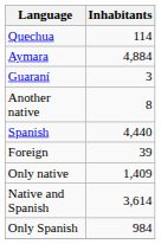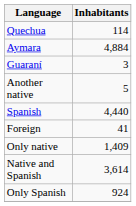 <table class="wikitable" border="1" style="width:30%;" border="1">
 <tr bgcolor=silver>
 <th><strong>Language</strong></th>
 <th><strong>Inhabitants</strong></th>
 </tr>
 <tr>
 <td><a href='#'>Quechua</a></td>
 <td align="right">114</td>
 </tr>
 <tr>
 <td><a href='#'>Aymara</a></td>
 <td align="right">4,884</td>
 </tr>
 <tr>
 <td><a href='#'>Guaraní</a></td>
 <td align="right">3</td>
 </tr>
 <tr>
 <td>Another native</td>
-<td align="right">8</td>
+<td align="right">5</td>
 </tr>
 <tr>
 <td><a href='#'>Spanish</a></td>
 <td align="right">4,440</td>
 </tr>
 <tr>
 <td>Foreign</td>
-<td align="right">39</td>
+<td align="right">41</td>
 </tr>
 <tr>
 <td>Only native</td>
 <td align="right">1,409</td>
 </tr>
 <tr>
 <td>Native and Spanish</td>
 <td align="right">3,614</td>
 </tr>
 <tr>
 <td>Only Spanish</td>
-<td align="right">984</td>
+<td align="right">924</td>
 </tr>
 <tr>
 </tr>
 </table>
